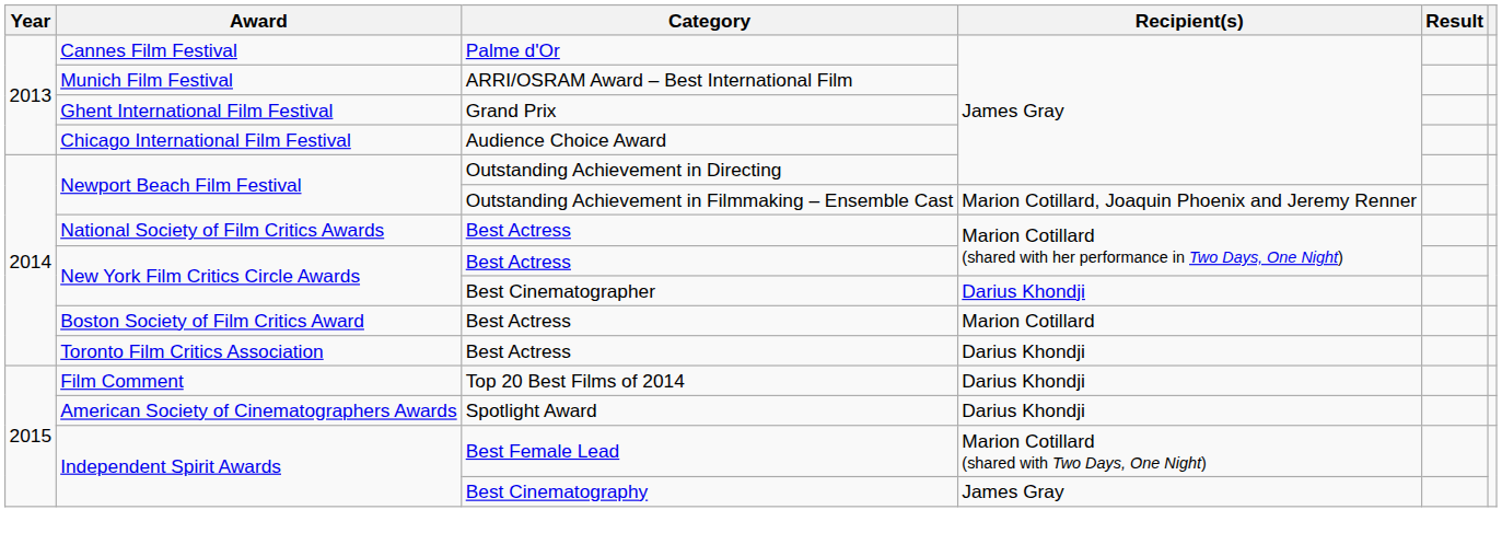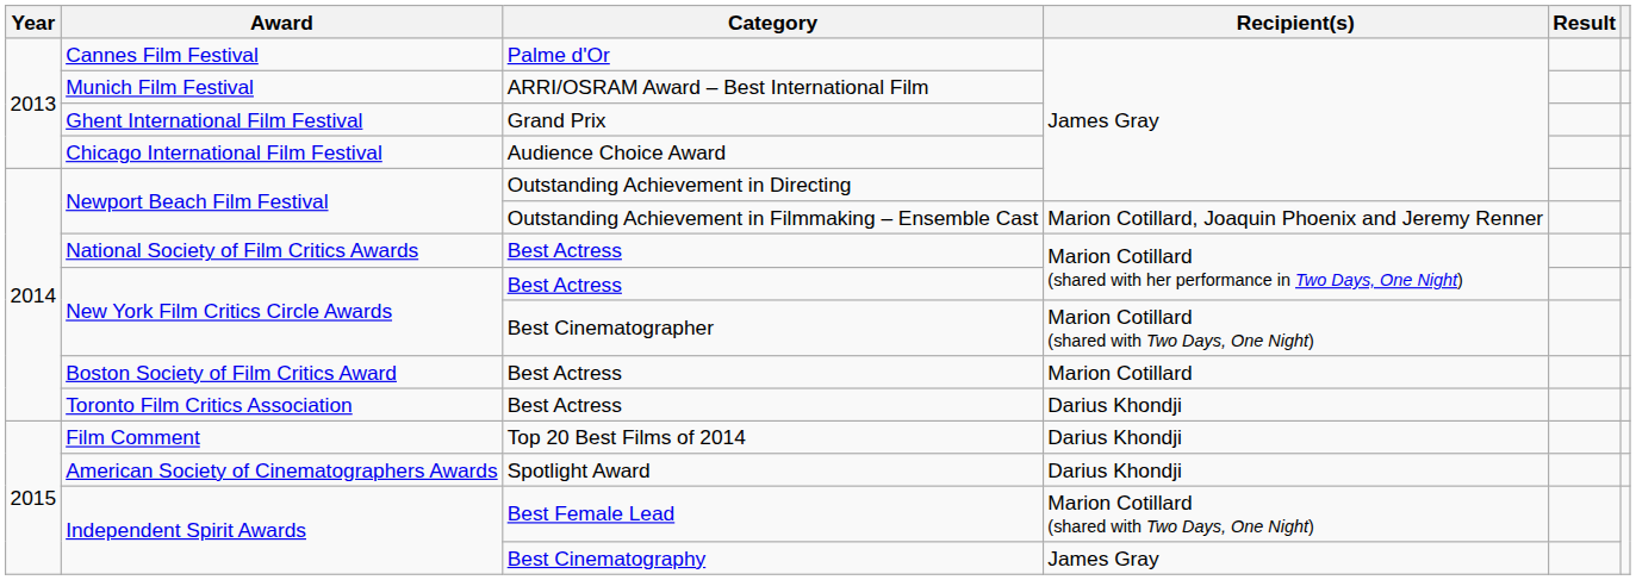 <table class="wikitable" style="font-size: 95%;">
 <tr>
 <th>Year</th>
 <th>Award</th>
 <th>Category</th>
 <th>Recipient(s)</th>
 <th>Result</th>
 <th class="unsortable"></th>
 </tr>
 <tr>
 <td rowspan=4>2013</td>
 <td><a href='#'>Cannes Film Festival</a></td>
 <td><a href='#'>Palme d'Or</a></td>
 <td rowspan=5>James Gray</td>
 <td></td>
 <td></td>
 </tr>
 <tr>
 <td><a href='#'>Munich Film Festival</a></td>
 <td>ARRI/OSRAM Award – Best International Film</td>
 <td></td>
 <td></td>
 </tr>
 <tr>
 <td><a href='#'>Ghent International Film Festival</a></td>
 <td>Grand Prix</td>
 <td></td>
 <td></td>
 </tr>
 <tr>
 <td><a href='#'>Chicago International Film Festival</a></td>
 <td>Audience Choice Award</td>
 <td></td>
 <td></td>
 </tr>
 <tr>
 <td rowspan=7>2014</td>
 <td rowspan=2><a href='#'>Newport Beach Film Festival</a></td>
 <td>Outstanding Achievement in Directing</td>
 <td></td>
 <td rowspan="2"></td>
 </tr>
 <tr>
 <td>Outstanding Achievement in Filmmaking – Ensemble Cast</td>
 <td>Marion Cotillard, Joaquin Phoenix and Jeremy Renner</td>
 <td></td>
 </tr>
 <tr>
 <td><a href='#'>National Society of Film Critics Awards</a></td>
 <td><a href='#'>Best Actress</a></td>
 <td rowspan=2>Marion Cotillard<small><br>(shared with her performance in <em><a href='#'>Two Days, One Night</a></em>)<br></small></td>
 <td></td>
 <td></td>
 </tr>
 <tr>
 <td rowspan=2><a href='#'>New York Film Critics Circle Awards</a></td>
 <td><a href='#'>Best Actress</a></td>
 <td></td>
 <td rowspan=2></td>
 </tr>
 <tr>
 <td>Best Cinematographer</td>
-<td><a href='#'>Darius Khondji</a></td>
+<td>Marion Cotillard<small><br>(shared with <em>Two Days, One Night</em>)<br></small></td>
 <td></td>
 </tr>
 <tr>
 <td><a href='#'>Boston Society of Film Critics Award</a></td>
 <td>Best Actress</td>
 <td>Marion Cotillard</td>
 <td></td>
 <td></td>
 </tr>
 <tr>
 <td><a href='#'>Toronto Film Critics Association</a></td>
 <td>Best Actress</td>
 <td>Darius Khondji</td>
 <td></td>
 <td></td>
 </tr>
 <tr>
 <td rowspan=4>2015</td>
 <td><a href='#'>Film Comment</a></td>
 <td>Top 20 Best Films of 2014</td>
 <td>Darius Khondji</td>
 <td></td>
 <td></td>
 </tr>
 <tr>
 <td><a href='#'>American Society of Cinematographers Awards</a></td>
 <td>Spotlight Award</td>
 <td>Darius Khondji</td>
 <td></td>
 <td></td>
 </tr>
 <tr>
 <td rowspan=2><a href='#'>Independent Spirit Awards</a></td>
 <td><a href='#'>Best Female Lead</a></td>
 <td>Marion Cotillard<small><br>(shared with <em>Two Days, One Night</em>)<br></small></td>
 <td></td>
 <td rowspan=2></td>
 </tr>
 <tr>
 <td><a href='#'>Best Cinematography</a></td>
 <td>James Gray</td>
 <td></td>
 </tr>
 </table>
